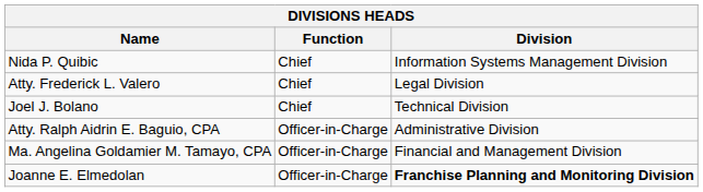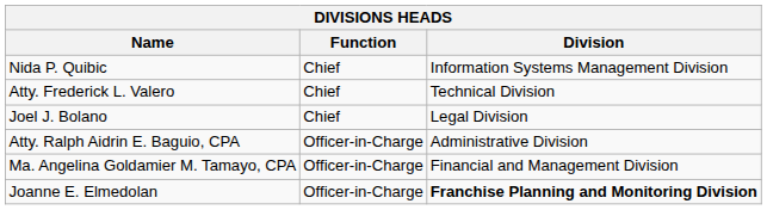 <table class="wikitable">
 <tr>
 <th colspan="3">DIVISIONS HEADS</th>
 </tr>
 <tr>
 <th>Name</th>
 <th>Function</th>
 <th>Division</th>
 </tr>
 <tr>
 <td>Nida P. Quibic</td>
 <td>Chief</td>
 <td>Information Systems Management Division</td>
 </tr>
 <tr>
 <td>Atty. Frederick L. Valero</td>
 <td>Chief</td>
-<td>Legal Division</td>
+<td>Technical Division</td>
 </tr>
 <tr>
 <td>Joel J. Bolano</td>
 <td>Chief</td>
-<td>Technical Division</td>
+<td>Legal Division</td>
 </tr>
 <tr>
 <td>Atty. Ralph Aidrin E. Baguio, CPA</td>
 <td>Officer-in-Charge</td>
 <td>Administrative Division</td>
 </tr>
 <tr>
 <td>Ma. Angelina Goldamier M. Tamayo, CPA</td>
 <td>Officer-in-Charge</td>
 <td>Financial and Management Division</td>
 </tr>
 <tr>
 <td>Joanne E. Elmedolan</td>
 <td>Officer-in-Charge</td>
 <td><strong>Franchise Planning and Monitoring Division</strong></td>
 </tr>
 </table>
